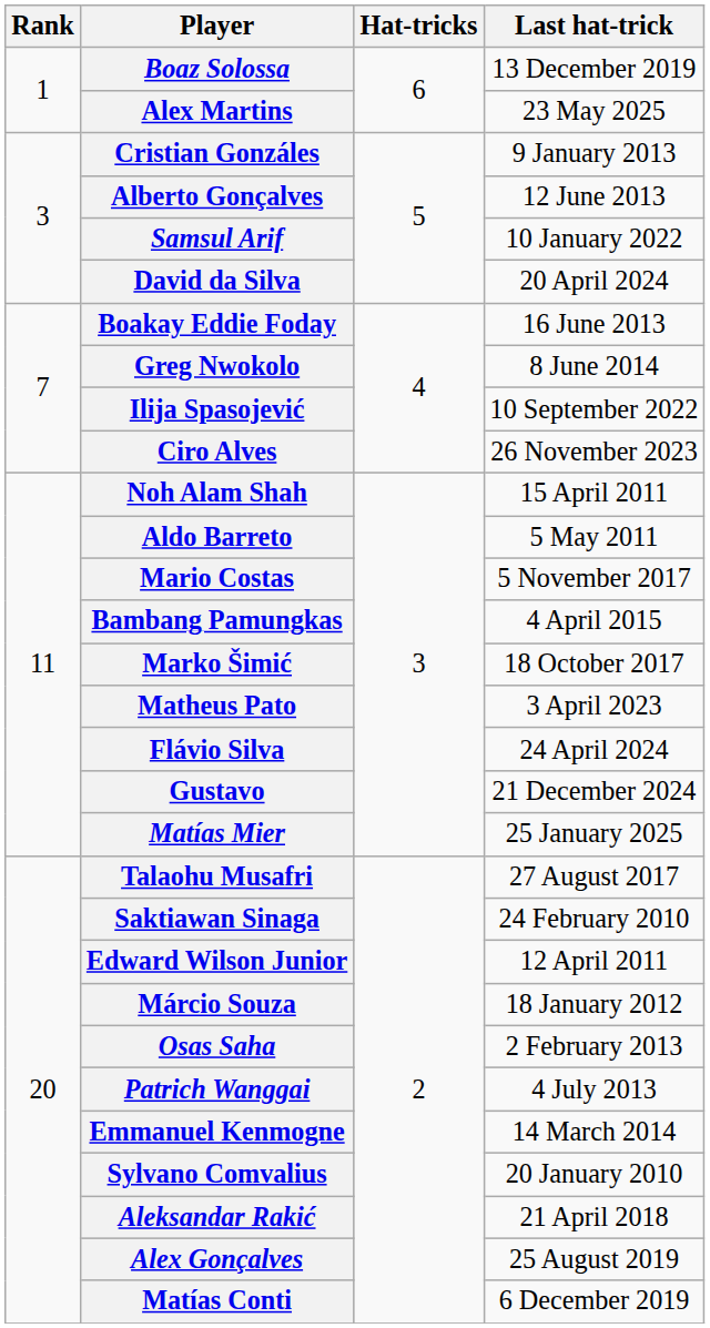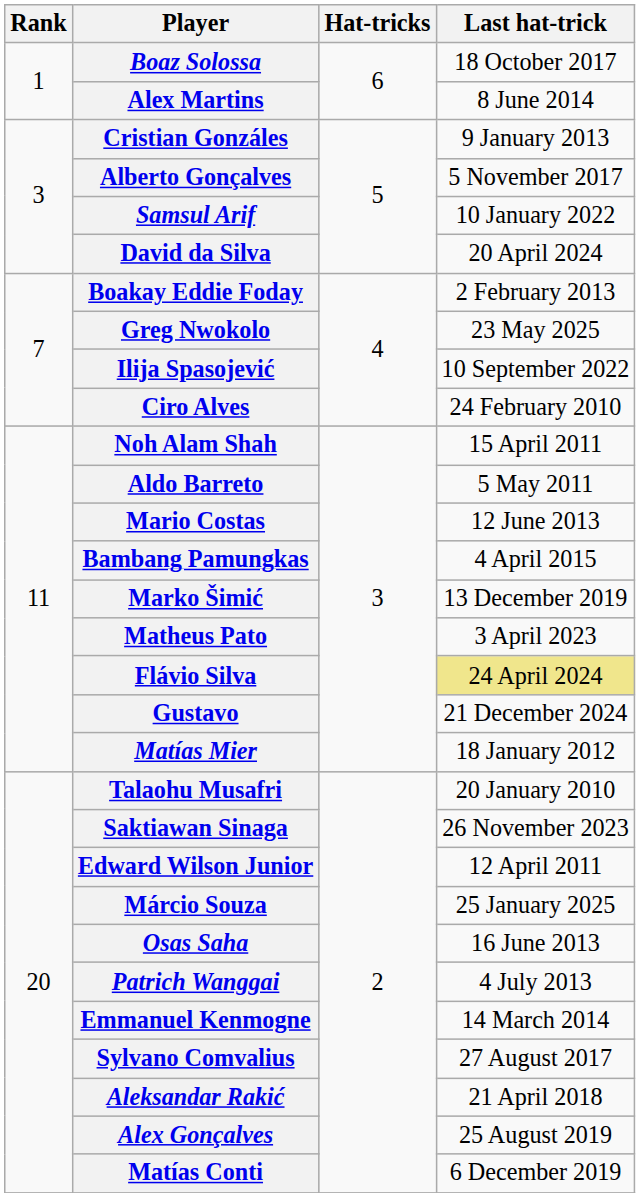 <table class="wikitable sortable plainrowheaders" style="text-align:center">
 <tr>
 <th scope="col">Rank</th>
 <th scope="col">Player</th>
 <th scope="col">Hat-tricks</th>
 <th scope="col">Last hat-trick</th>
 </tr>
 <tr>
 <td rowspan=2>1</td>
 <th scope="row"> <em><a href='#'>Boaz Solossa</a></em></th>
 <td rowspan=2>6</td>
-<td>13 December 2019</td>
+<td>18 October 2017</td>
 </tr>
 <tr>
 <th scope="row"> <strong><a href='#'>Alex Martins</a></strong></th>
-<td>23 May 2025</td>
+<td>8 June 2014</td>
 </tr>
 <tr>
 <td rowspan=4>3</td>
 <th scope="row"> <a href='#'>Cristian Gonzáles</a></th>
 <td rowspan=4>5</td>
 <td>9 January 2013</td>
 </tr>
 <tr>
 <th scope="row"> <strong><a href='#'>Alberto Gonçalves</a></strong></th>
-<td>12 June 2013</td>
+<td>5 November 2017</td>
 </tr>
 <tr>
 <th scope="row"> <em><a href='#'>Samsul Arif</a></em></th>
 <td>10 January 2022</td>
 </tr>
 <tr>
 <th scope="row"> <strong><a href='#'>David da Silva</a></strong></th>
 <td>20 April 2024</td>
 </tr>
 <tr>
 <td rowspan=4>7</td>
 <th scope="row"> <a href='#'>Boakay Eddie Foday</a></th>
 <td rowspan=4>4</td>
-<td>16 June 2013</td>
+<td>2 February 2013</td>
 </tr>
 <tr>
 <th scope="row"> <a href='#'>Greg Nwokolo</a></th>
-<td>8 June 2014</td>
+<td>23 May 2025</td>
 </tr>
 <tr>
 <th scope="row"> <strong><a href='#'>Ilija Spasojević</a></strong></th>
 <td>10 September 2022</td>
 </tr>
 <tr>
 <th scope="row"> <a href='#'>Ciro Alves</a></th>
-<td>26 November 2023</td>
+<td>24 February 2010</td>
 </tr>
 <tr>
 <td rowspan=9>11</td>
 <th scope="row"> <a href='#'>Noh Alam Shah</a></th>
 <td rowspan=9>3</td>
 <td>15 April 2011</td>
 </tr>
 <tr>
 <th scope="row"> <a href='#'>Aldo Barreto</a></th>
 <td>5 May 2011</td>
 </tr>
 <tr>
 <th scope="row"> <a href='#'>Mario Costas</a></th>
-<td>5 November 2017</td>
+<td>12 June 2013</td>
 </tr>
 <tr>
 <th scope="row"> <a href='#'>Bambang Pamungkas</a></th>
 <td>4 April 2015</td>
 </tr>
 <tr>
 <th scope="row"> <a href='#'>Marko Šimić</a></th>
-<td>18 October 2017</td>
+<td>13 December 2019</td>
 </tr>
 <tr>
 <th scope="row"> <strong><a href='#'>Matheus Pato</a></strong></th>
 <td>3 April 2023</td>
 </tr>
 <tr>
 <th scope="row"> <strong><a href='#'>Flávio Silva</a></strong></th>
-<td>24 April 2024</td>
+<td style="background: khaki;">24 April 2024</td>
 </tr>
 <tr>
 <th scope="row"> <strong><a href='#'>Gustavo</a></strong></th>
 <td>21 December 2024</td>
 </tr>
 <tr>
 <th scope="row"> <em><a href='#'>Matías Mier</a></em></th>
-<td>25 January 2025</td>
+<td>18 January 2012</td>
 </tr>
 <tr>
 <td rowspan=11>20</td>
 <th scope="row"> <a href='#'>Talaohu Musafri</a></th>
 <td rowspan=11>2</td>
-<td>27 August 2017</td>
+<td>20 January 2010</td>
 </tr>
 <tr>
 <th scope="row"> <a href='#'>Saktiawan Sinaga</a></th>
-<td>24 February 2010</td>
+<td>26 November 2023</td>
 </tr>
 <tr>
 <th scope="row"> <a href='#'>Edward Wilson Junior</a></th>
 <td>12 April 2011</td>
 </tr>
 <tr>
 <th scope="row"> <a href='#'>Márcio Souza</a></th>
-<td>18 January 2012</td>
+<td>25 January 2025</td>
 </tr>
 <tr>
 <th scope="row"> <em><a href='#'>Osas Saha</a></em></th>
-<td>2 February 2013</td>
+<td>16 June 2013</td>
 </tr>
 <tr>
 <th scope="row"> <em><a href='#'>Patrich Wanggai</a></em></th>
 <td>4 July 2013</td>
 </tr>
 <tr>
 <th scope="row"> <a href='#'>Emmanuel Kenmogne</a></th>
 <td>14 March 2014</td>
 </tr>
 <tr>
 <th scope="row"> <a href='#'>Sylvano Comvalius</a></th>
-<td>20 January 2010</td>
+<td>27 August 2017</td>
 </tr>
 <tr>
 <th scope="row"> <em><a href='#'>Aleksandar Rakić</a></em></th>
 <td>21 April 2018</td>
 </tr>
 <tr>
 <th scope="row"> <em><a href='#'>Alex Gonçalves</a></em></th>
 <td>25 August 2019</td>
 </tr>
 <tr>
 <th scope="row"> <a href='#'>Matías Conti</a></th>
 <td>6 December 2019</td>
 </tr>
 <tr>
 </tr>
 </table>
